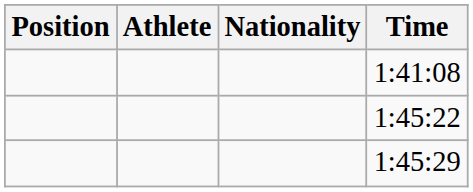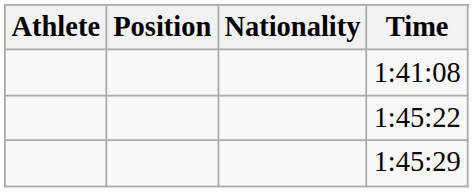 <table class="wikitable sortable">
 <tr>
+<th scope="col">Athlete</th>
 <th scope="col">Position</th>
-<th scope="col">Athlete</th>
 <th scope="col">Nationality</th>
 <th scope="col">Time</th>
 </tr>
 <tr>
+<td></td>
 <td align=center></td>
-<td></td>
 <td></td>
 <td>1:41:08</td>
 </tr>
 <tr>
+<td></td>
 <td align=center></td>
-<td></td>
 <td></td>
 <td>1:45:22</td>
 </tr>
 <tr>
+<td></td>
 <td align=center></td>
-<td></td>
 <td></td>
 <td>1:45:29</td>
 </tr>
 </table>
